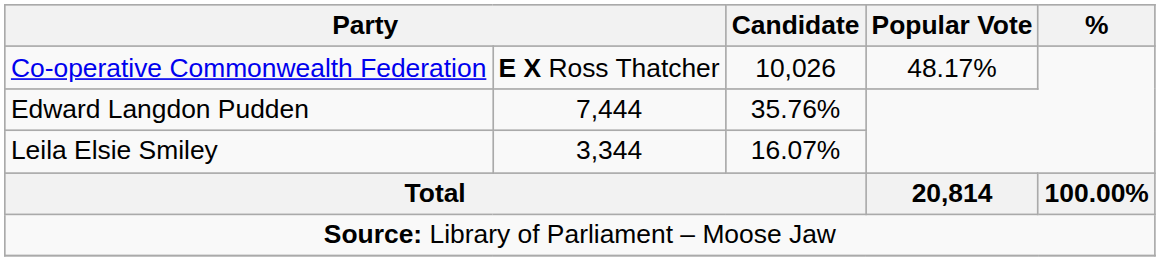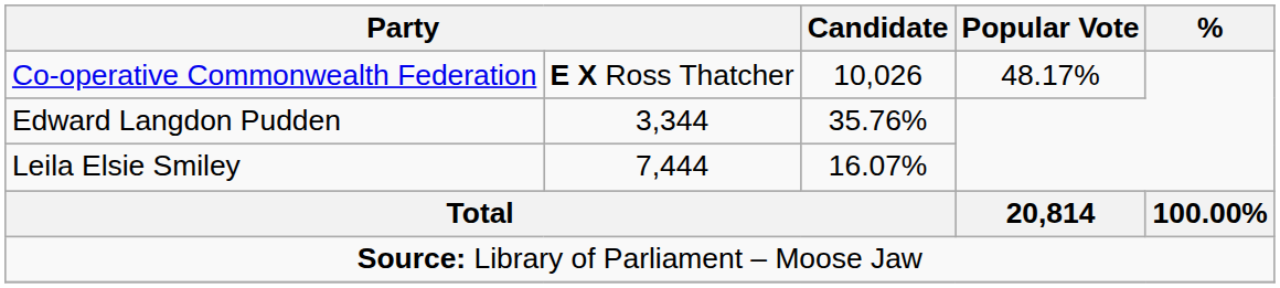 <table class="wikitable">
 <tr>
 <th colspan="2">Party</th>
 <th>Candidate</th>
 <th>Popular Vote</th>
 <th>%</th>
 </tr>
 <tr>
 <td><a href='#'>Co-operative Commonwealth Federation</a></td>
 <td><strong>E</strong> <strong>X</strong> Ross Thatcher</td>
 <td align=center>10,026</td>
 <td align=center>48.17%</td>
 </tr>
 <tr>
 <td>Edward Langdon Pudden</td>
-<td align=center>7,444</td>
+<td align=center>3,344</td>
 <td align=center>35.76%</td>
 </tr>
 <tr>
 <td>Leila Elsie Smiley</td>
-<td align=center>3,344</td>
+<td align=center>7,444</td>
 <td align=center>16.07%</td>
 </tr>
 <tr>
 <th colspan=3>Total</th>
 <th>20,814</th>
 <th>100.00%</th>
 </tr>
 <tr>
 <td align="center" colspan=5><strong>Source:</strong> Library of Parliament – Moose Jaw</td>
 </tr>
 <tr>
 </tr>
 </table>
